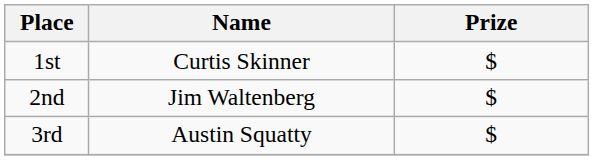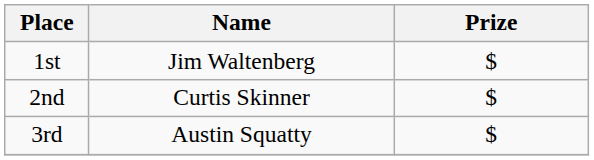 <table class="wikitable">
 <tr>
 <th width="50">Place</th>
 <th width="200">Name</th>
 <th width="125">Prize</th>
 </tr>
 <tr>
 <td align = "center">1st</td>
-<td align = "center">Curtis Skinner</td>
+<td align = "center">Jim Waltenberg</td>
 <td align = "center">$</td>
 </tr>
 <tr>
 <td align = "center">2nd</td>
-<td align = "center">Jim Waltenberg</td>
+<td align = "center">Curtis Skinner</td>
 <td align = "center">$</td>
 </tr>
 <tr>
 <td align = "center">3rd</td>
 <td align = "center">Austin Squatty</td>
 <td align = "center">$</td>
 </tr>
 <tr>
 </tr>
 </table>
